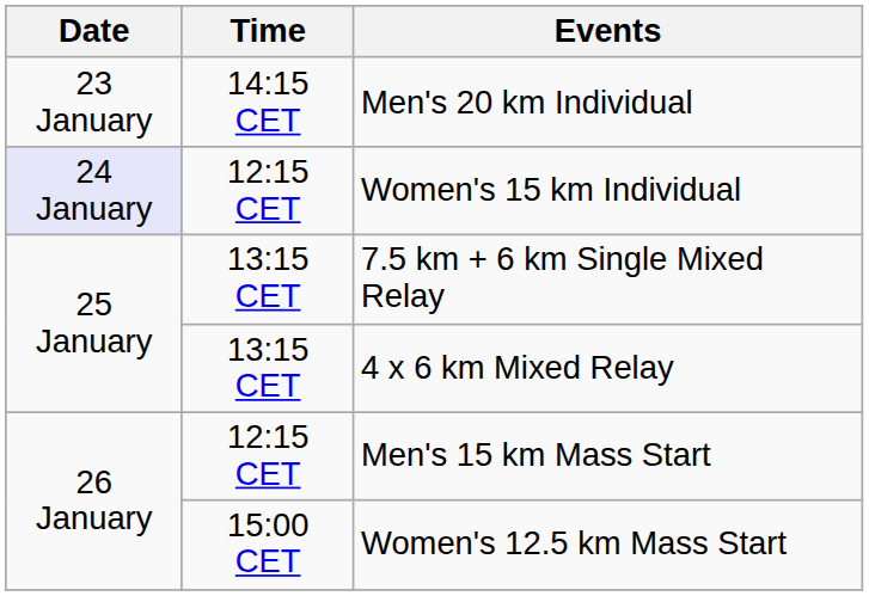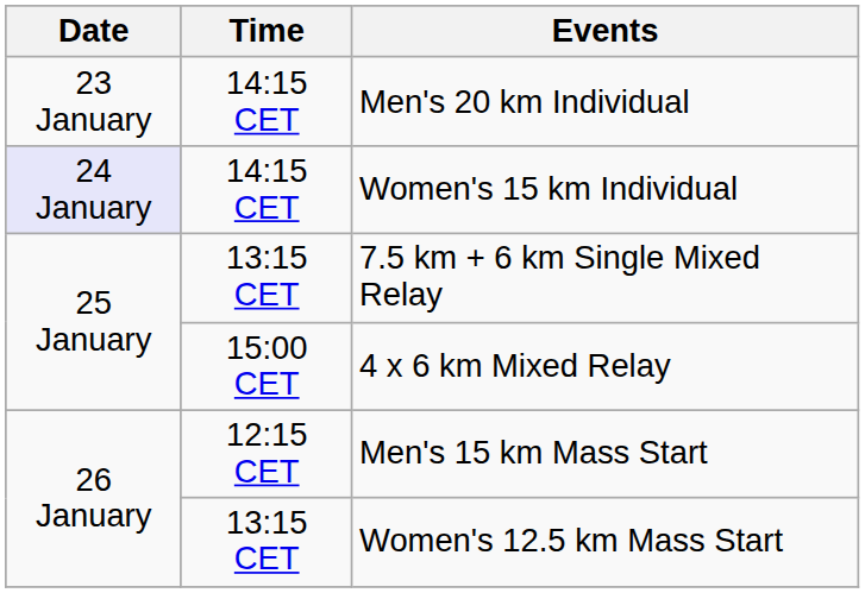 <table class="wikitable" style="text-align: center" width="420">
 <tr>
 <th>Date</th>
 <th>Time</th>
 <th>Events</th>
 </tr>
 <tr>
 <td>23 January</td>
 <td>14:15 <a href='#'>CET</a></td>
 <td style="text-align: left">Men's 20 km Individual</td>
 </tr>
 <tr>
 <td style="background: lavender;">24 January</td>
-<td>12:15 <a href='#'>CET</a></td>
+<td>14:15 <a href='#'>CET</a></td>
 <td style="text-align: left">Women's 15 km Individual</td>
 </tr>
 <tr>
 <td rowspan=2>25 January</td>
 <td>13:15 <a href='#'>CET</a></td>
 <td style="text-align: left">7.5 km + 6 km Single Mixed Relay</td>
 </tr>
 <tr>
-<td>13:15 <a href='#'>CET</a></td>
+<td>15:00 <a href='#'>CET</a></td>
 <td style="text-align: left">4 x 6 km Mixed Relay</td>
 </tr>
 <tr>
 <td rowspan=2>26 January</td>
 <td>12:15 <a href='#'>CET</a></td>
 <td style="text-align: left">Men's 15 km Mass Start</td>
 </tr>
 <tr>
-<td>15:00 <a href='#'>CET</a></td>
+<td>13:15 <a href='#'>CET</a></td>
 <td style="text-align: left">Women's 12.5 km Mass Start</td>
 </tr>
 </table>
